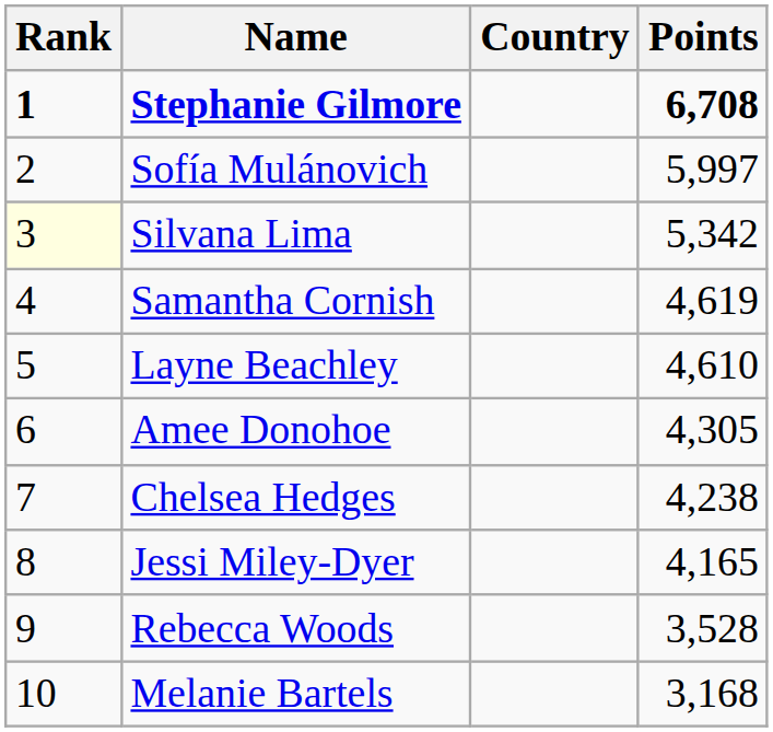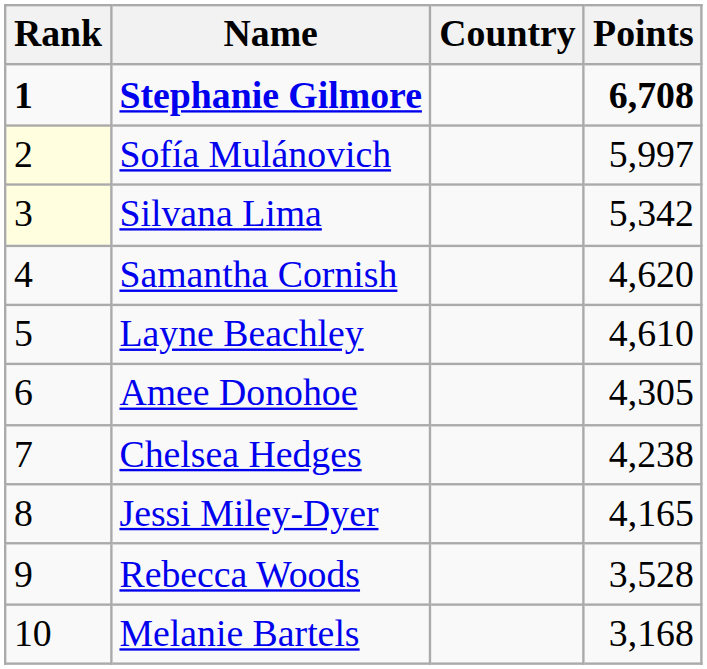 <table class="wikitable">
 <tr>
 <th>Rank</th>
 <th>Name</th>
 <th>Country</th>
 <th>Points</th>
 </tr>
 <tr>
 <td><strong>1</strong></td>
 <td><strong><a href='#'>Stephanie Gilmore</a></strong></td>
 <td><strong></strong></td>
 <td align=right><strong>6,708</strong></td>
 </tr>
 <tr>
-<td>2</td>
+<td style="background: lightyellow;">2</td>
 <td><a href='#'>Sofía Mulánovich</a></td>
 <td></td>
 <td align=right>5,997</td>
 </tr>
 <tr>
 <td style="background: lightyellow;">3</td>
 <td><a href='#'>Silvana Lima</a></td>
 <td></td>
 <td align=right>5,342</td>
 </tr>
 <tr>
 <td>4</td>
 <td><a href='#'>Samantha Cornish</a></td>
 <td></td>
-<td align=right>4,619</td>
+<td align=right>4,620</td>
 </tr>
 <tr>
 <td>5</td>
 <td><a href='#'>Layne Beachley</a></td>
 <td></td>
 <td align=right>4,610</td>
 </tr>
 <tr>
 <td>6</td>
 <td><a href='#'>Amee Donohoe</a></td>
 <td></td>
 <td align=right>4,305</td>
 </tr>
 <tr>
 <td>7</td>
 <td><a href='#'>Chelsea Hedges</a></td>
 <td></td>
 <td align=right>4,238</td>
 </tr>
 <tr>
 <td>8</td>
 <td><a href='#'>Jessi Miley-Dyer</a></td>
 <td></td>
 <td align=right>4,165</td>
 </tr>
 <tr>
 <td>9</td>
 <td><a href='#'>Rebecca Woods</a></td>
 <td></td>
 <td align=right>3,528</td>
 </tr>
 <tr>
 <td>10</td>
 <td><a href='#'>Melanie Bartels</a></td>
 <td></td>
 <td align=right>3,168</td>
 </tr>
 </table>
